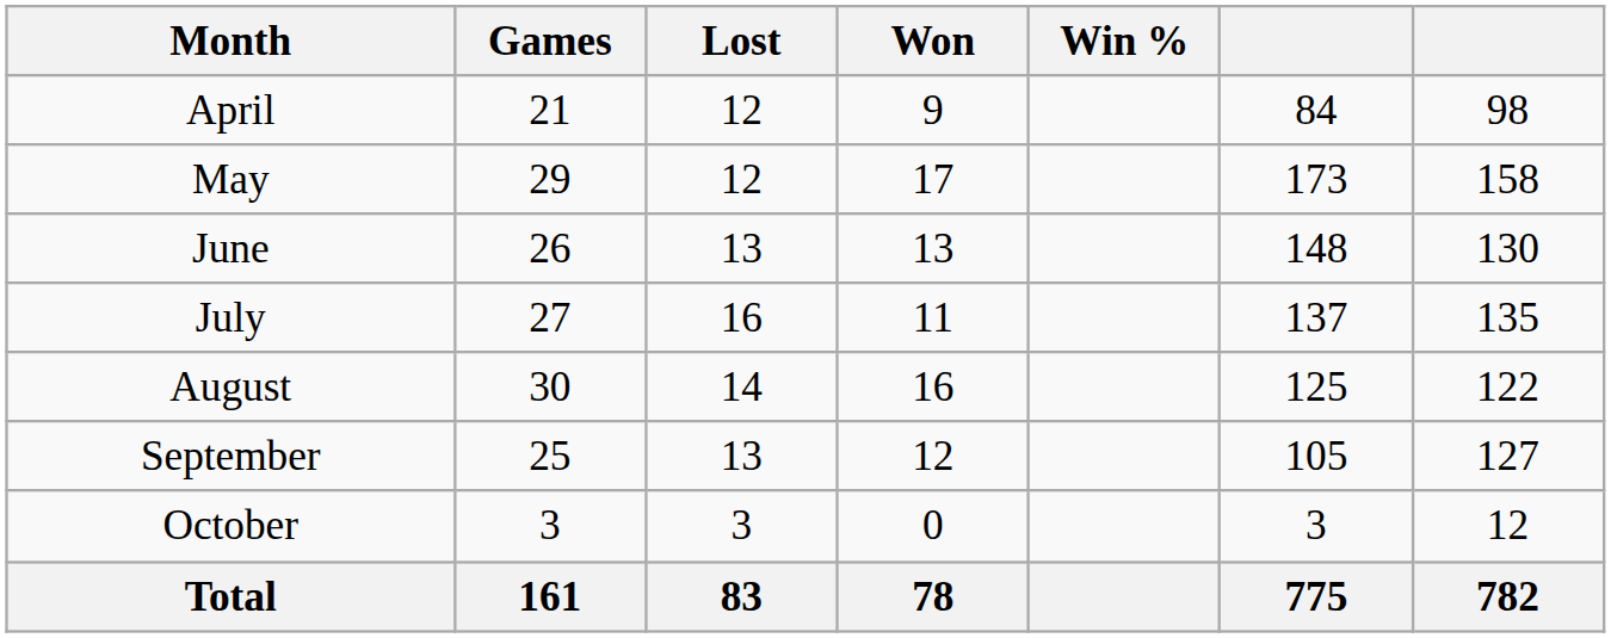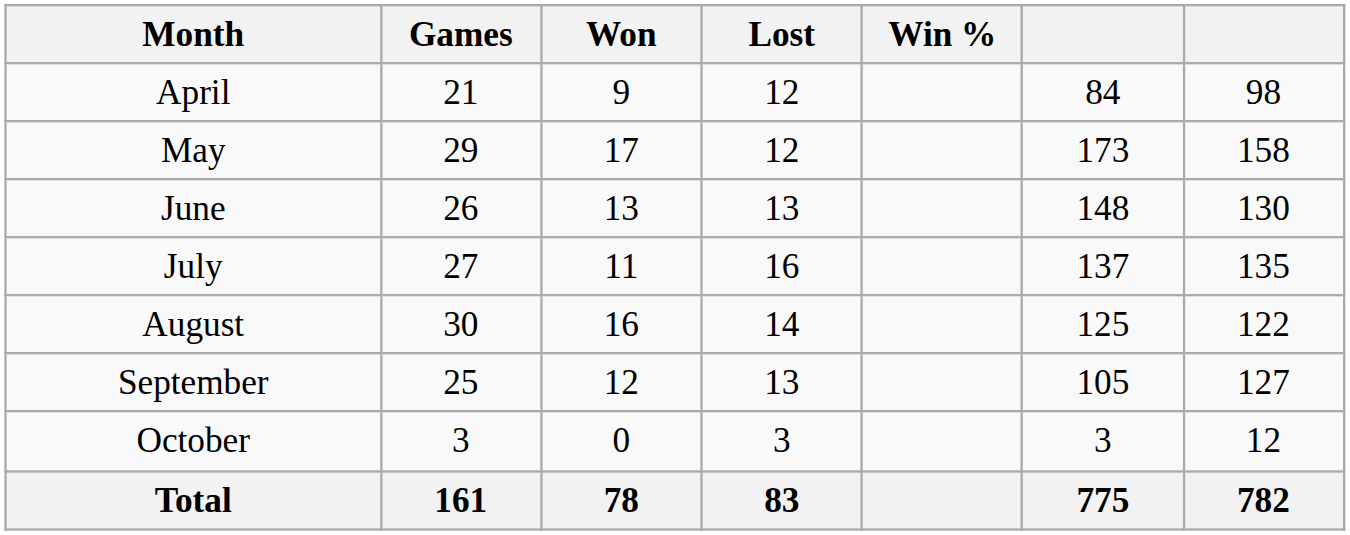 <table class="wikitable" style="font-size:95%; text-align:center; width:38em;margin: 0.5em auto;">
 <tr>
 <th width="28%">Month</th>
 <th width="12%">Games</th>
+<th width="12%">Won</th>
 <th width="12%">Lost</th>
-<th width="12%">Won</th>
 <th width="12%">Win %</th>
 <th width="12%"></th>
 <th width="12%"></th>
 </tr>
 <tr>
 <td>April</td>
 <td>21</td>
+<td>9</td>
 <td>12</td>
-<td>9</td>
 <td></td>
 <td>84</td>
 <td>98</td>
 </tr>
 <tr>
 <td>May</td>
 <td>29</td>
+<td>17</td>
 <td>12</td>
-<td>17</td>
 <td></td>
 <td>173</td>
 <td>158</td>
 </tr>
 <tr>
 <td>June</td>
 <td>26</td>
 <td>13</td>
 <td>13</td>
 <td></td>
 <td>148</td>
 <td>130</td>
 </tr>
 <tr>
 <td>July</td>
 <td>27</td>
+<td>11</td>
 <td>16</td>
-<td>11</td>
 <td></td>
 <td>137</td>
 <td>135</td>
 </tr>
 <tr>
 <td>August</td>
 <td>30</td>
+<td>16</td>
 <td>14</td>
-<td>16</td>
 <td></td>
 <td>125</td>
 <td>122</td>
 </tr>
 <tr>
 <td>September</td>
 <td>25</td>
+<td>12</td>
 <td>13</td>
-<td>12</td>
 <td></td>
 <td>105</td>
 <td>127</td>
 </tr>
 <tr>
 <td>October</td>
 <td>3</td>
+<td>0</td>
 <td>3</td>
-<td>0</td>
 <td></td>
 <td>3</td>
 <td>12</td>
 </tr>
 <tr>
 <th>Total</th>
 <th>161</th>
+<th>78</th>
 <th>83</th>
-<th>78</th>
 <th></th>
 <th>775</th>
 <th>782</th>
 </tr>
 </table>
